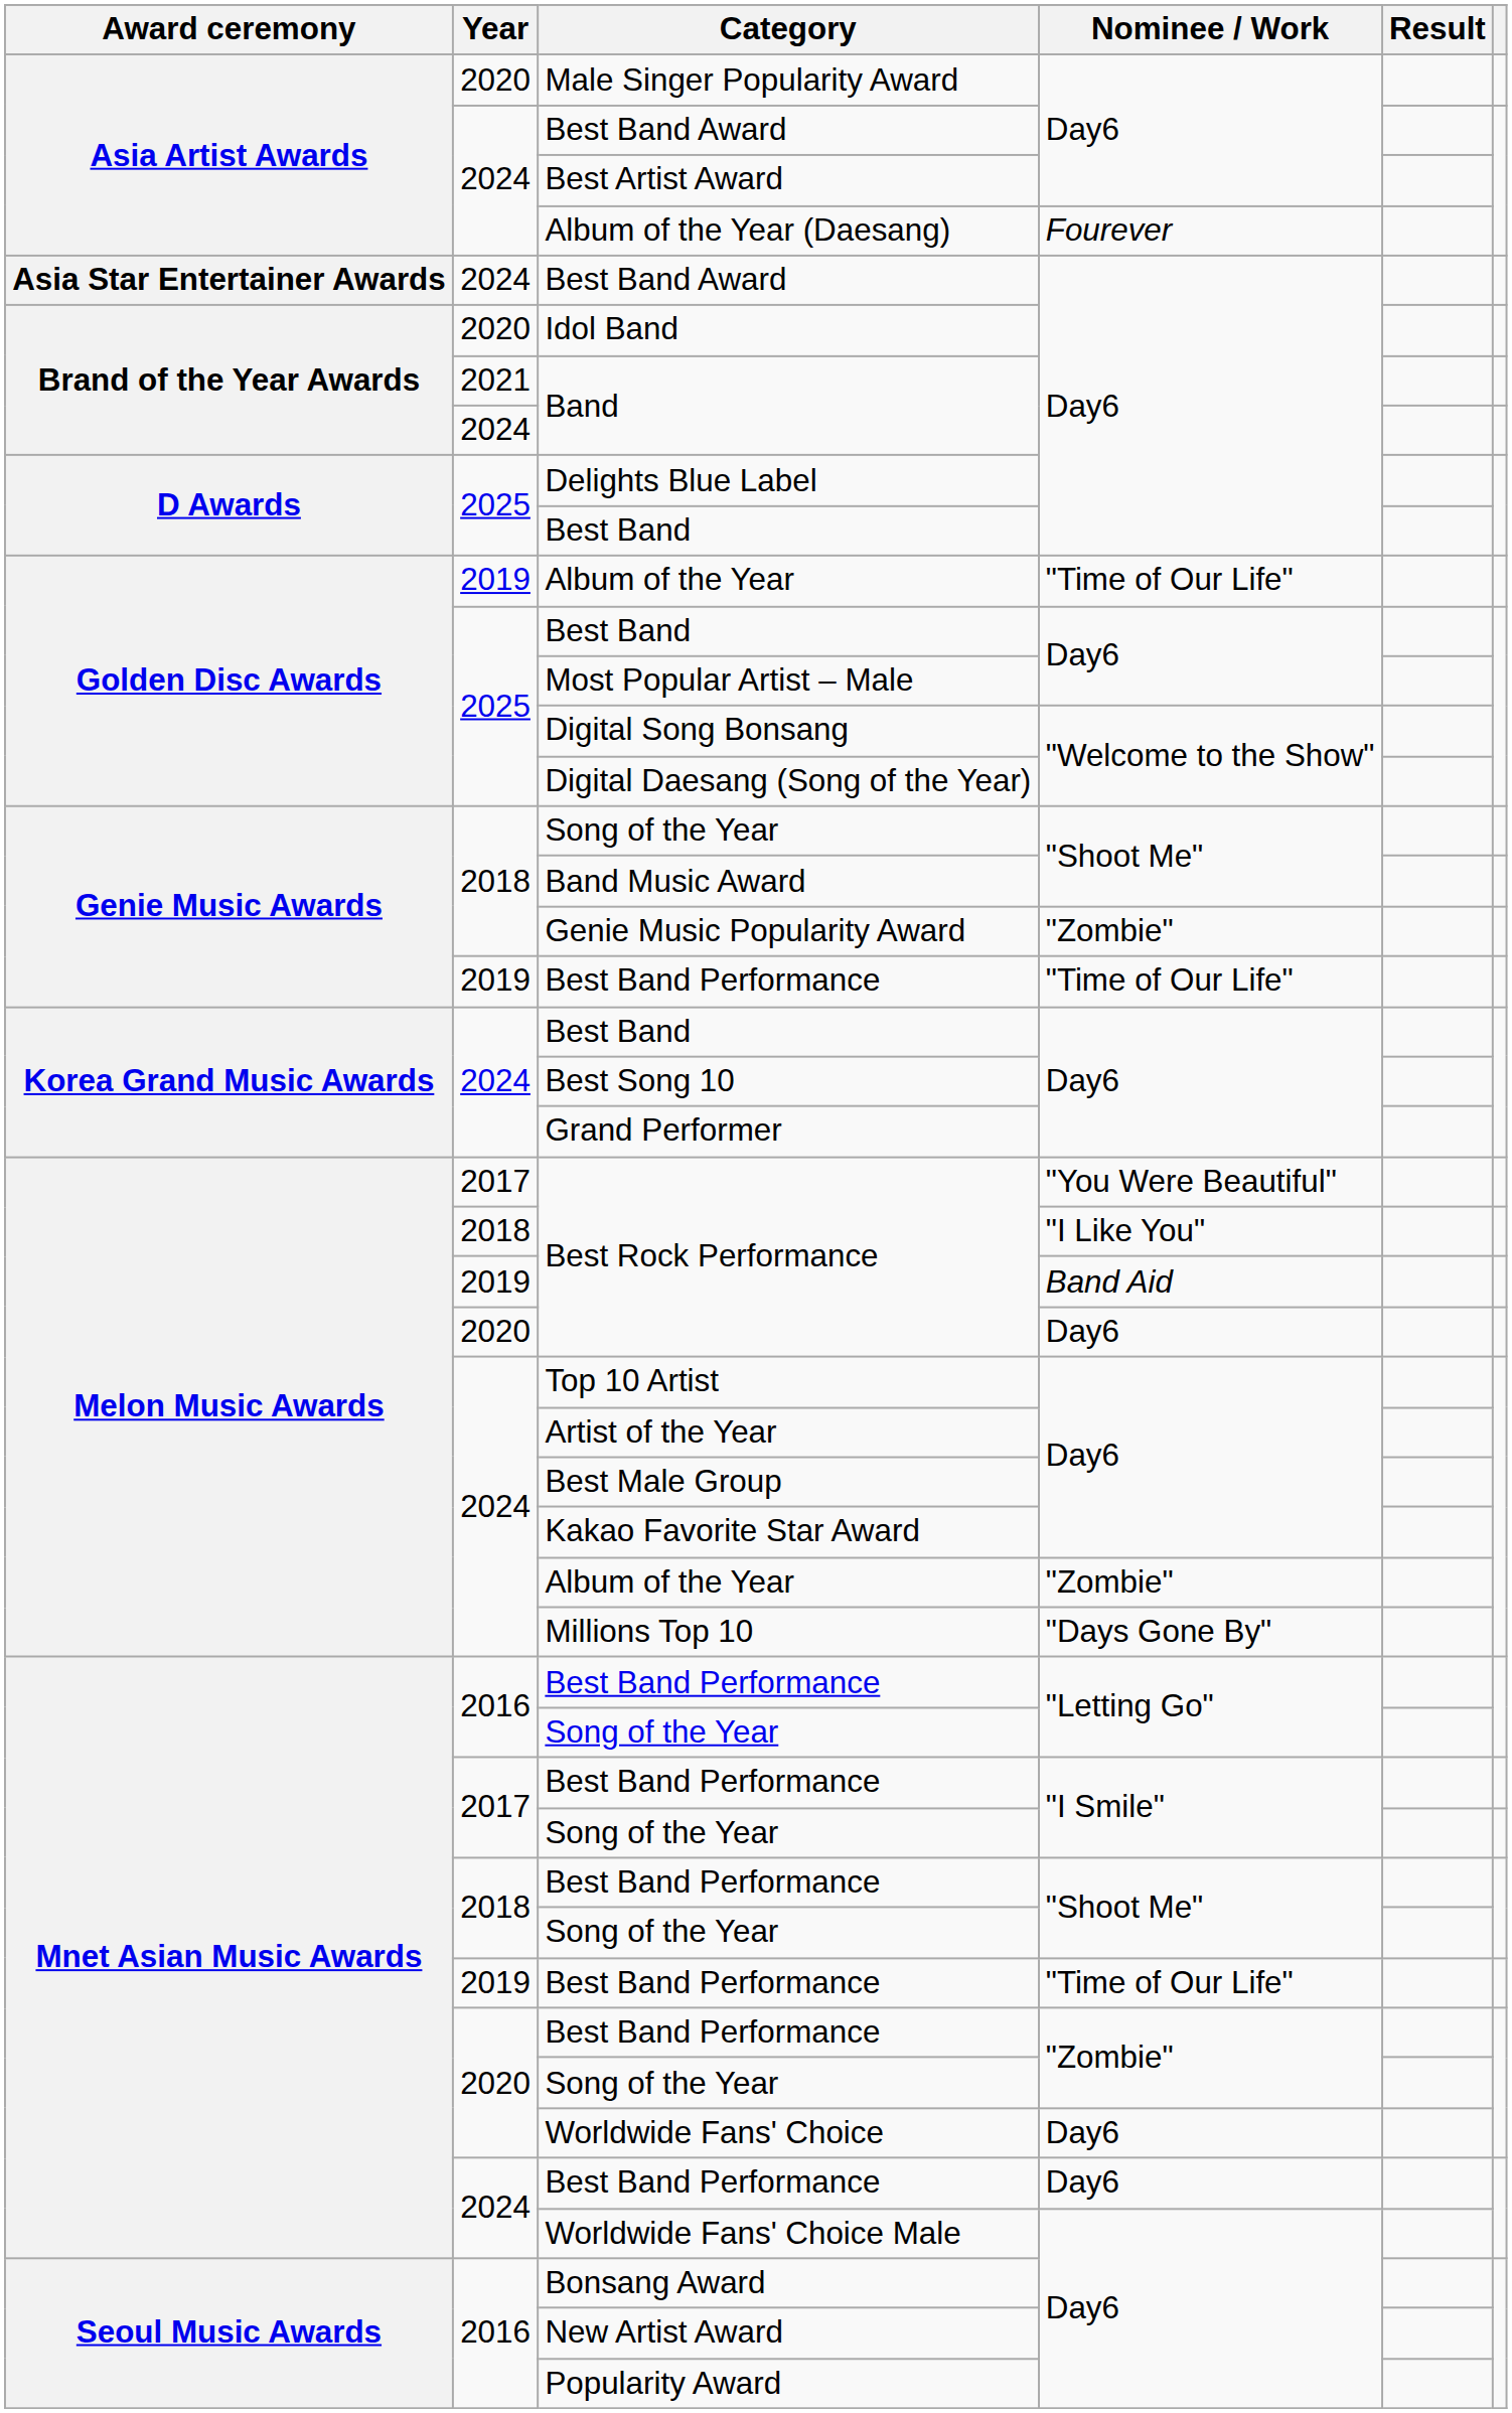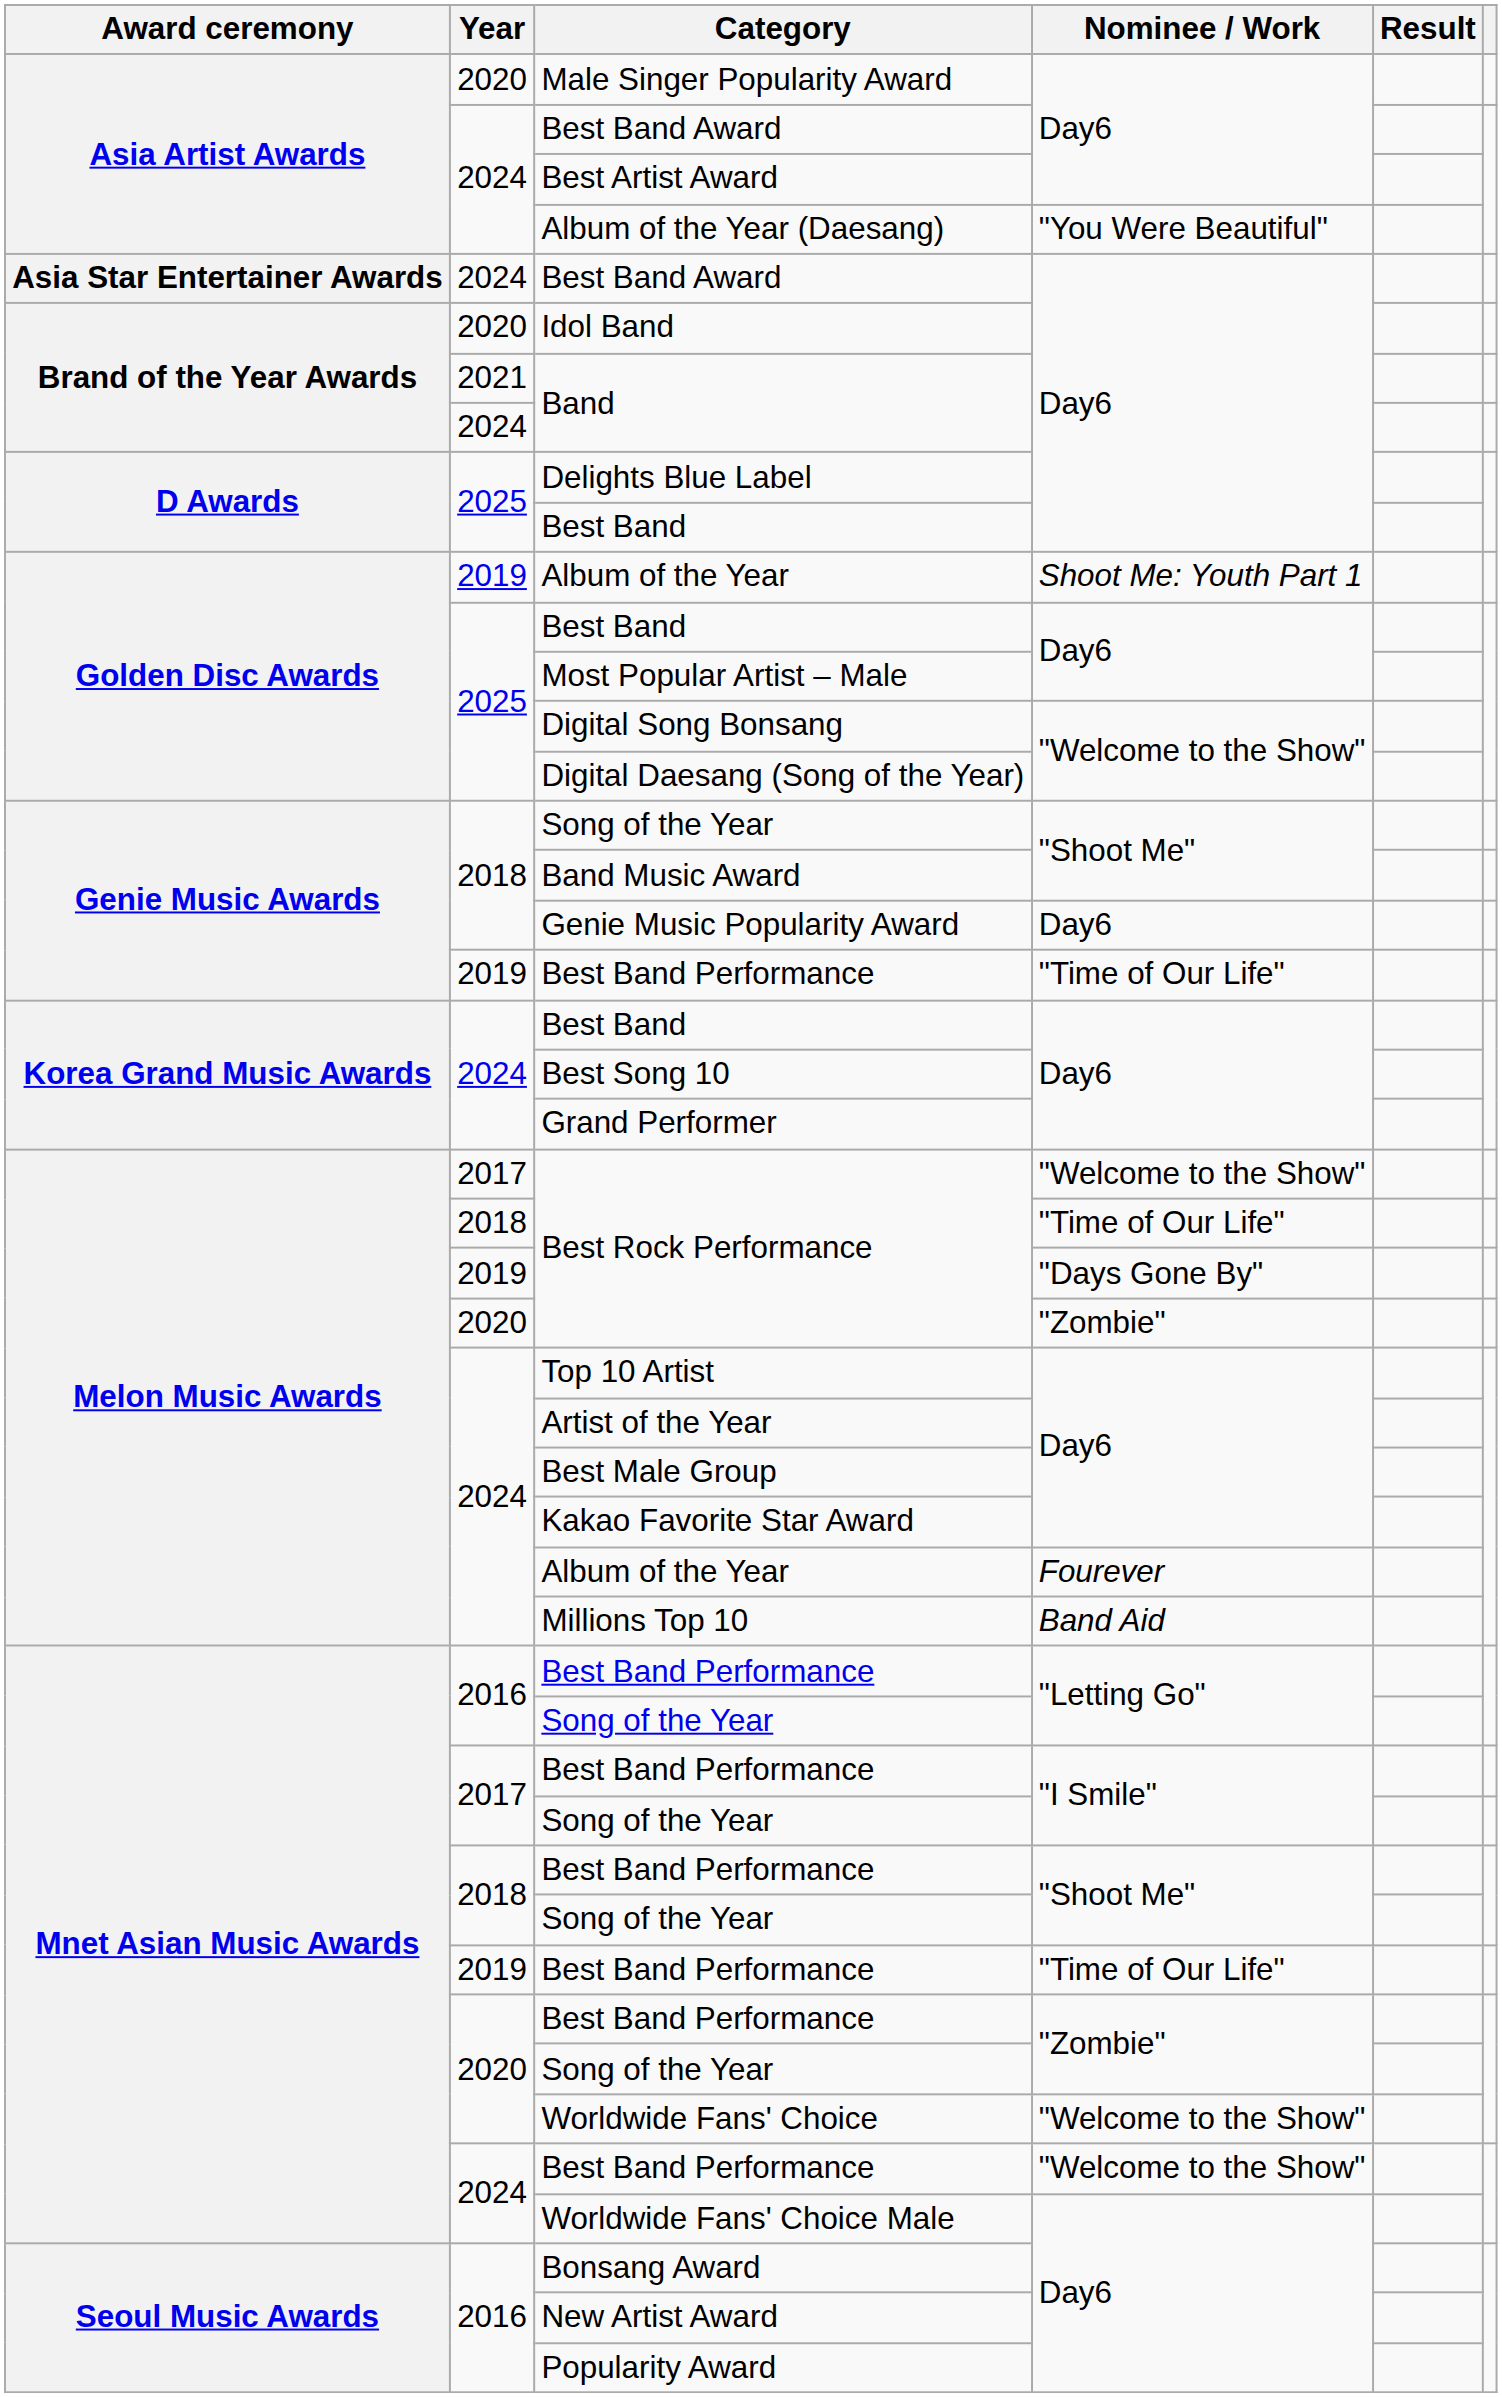 <table class="wikitable sortable plainrowheaders">
 <tr>
 <th scope="col">Award ceremony</th>
 <th scope="col">Year</th>
 <th scope="col">Category</th>
 <th scope="col">Nominee / Work</th>
 <th scope="col">Result</th>
 <th scope="col" class="unsortable"></th>
 </tr>
 <tr>
 <th scope="row" rowspan="4"><a href='#'>Asia Artist Awards</a></th>
 <td>2020</td>
 <td>Male Singer Popularity Award</td>
 <td rowspan="3">Day6</td>
 <td></td>
 <td style="text-align:center"></td>
 </tr>
 <tr>
 <td rowspan="3">2024</td>
 <td>Best Band Award</td>
 <td></td>
 <td rowspan="3" style="text-align:center"></td>
 </tr>
 <tr>
 <td>Best Artist Award</td>
 <td></td>
 </tr>
 <tr>
 <td>Album of the Year (Daesang)</td>
-<td><em>Fourever</em></td>
+<td>"You Were Beautiful"</td>
 <td></td>
 </tr>
 <tr>
 <th scope="row">Asia Star Entertainer Awards</th>
 <td>2024</td>
 <td>Best Band Award</td>
 <td rowspan="6">Day6</td>
 <td></td>
 <td style="text-align:center"></td>
 </tr>
 <tr>
 <th scope="row" rowspan="3">Brand of the Year Awards</th>
 <td>2020</td>
 <td>Idol Band</td>
 <td></td>
 <td style="text-align:center"></td>
 </tr>
 <tr>
 <td>2021</td>
 <td rowspan="2">Band</td>
 <td></td>
 <td style="text-align:center"></td>
 </tr>
 <tr>
 <td>2024</td>
 <td></td>
 <td style="text-align:center"></td>
 </tr>
 <tr>
 <th scope="row" rowspan="2"><a href='#'>D Awards</a></th>
 <td rowspan="2"><a href='#'>2025</a></td>
 <td>Delights Blue Label</td>
 <td></td>
 <td rowspan="2" style="text-align:center"></td>
 </tr>
 <tr>
 <td>Best Band</td>
 <td></td>
 </tr>
 <tr>
 <th scope="row" rowspan="5"><a href='#'>Golden Disc Awards</a></th>
 <td><a href='#'>2019</a></td>
 <td>Album of the Year</td>
-<td>"Time of Our Life"</td>
+<td><em>Shoot Me: Youth Part 1</em></td>
 <td></td>
 <td style="text-align:center"></td>
 </tr>
 <tr>
 <td rowspan="4"><a href='#'>2025</a></td>
 <td>Best Band</td>
 <td rowspan="2">Day6</td>
 <td></td>
 <td style="text-align:center" rowspan="4"></td>
 </tr>
 <tr>
 <td>Most Popular Artist – Male</td>
 <td></td>
 </tr>
 <tr>
 <td>Digital Song Bonsang</td>
 <td rowspan="2">"Welcome to the Show"</td>
 <td></td>
 </tr>
 <tr>
 <td>Digital Daesang (Song of the Year)</td>
 <td></td>
 </tr>
 <tr>
 <th scope="row" rowspan="4"><a href='#'>Genie Music Awards</a></th>
 <td rowspan="3">2018</td>
 <td>Song of the Year</td>
 <td rowspan="2">"Shoot Me"</td>
 <td></td>
 <td style="text-align:center"></td>
 </tr>
 <tr>
 <td>Band Music Award</td>
 <td></td>
 <td style="text-align:center"></td>
 </tr>
 <tr>
 <td>Genie Music Popularity Award</td>
-<td>"Zombie"</td>
+<td>Day6</td>
 <td></td>
 <td style="text-align:center"></td>
 </tr>
 <tr>
 <td>2019</td>
 <td>Best Band Performance</td>
 <td>"Time of Our Life"</td>
 <td></td>
 <td style="text-align:center"></td>
 </tr>
 <tr>
 <th scope="row" rowspan="3"><a href='#'>Korea Grand Music Awards</a></th>
 <td rowspan="3"><a href='#'>2024</a></td>
 <td>Best Band</td>
 <td rowspan="3">Day6</td>
 <td></td>
 <td style="text-align:center" rowspan="3"></td>
 </tr>
 <tr>
 <td>Best Song 10</td>
 <td></td>
 </tr>
 <tr>
 <td>Grand Performer</td>
 <td></td>
 </tr>
 <tr>
 <th scope="row" rowspan="10"><a href='#'>Melon Music Awards</a></th>
 <td>2017</td>
 <td rowspan="4">Best Rock Performance</td>
-<td>"You Were Beautiful"</td>
+<td>"Welcome to the Show"</td>
 <td></td>
 <td style="text-align:center"></td>
 </tr>
 <tr>
 <td>2018</td>
-<td>"I Like You"</td>
+<td>"Time of Our Life"</td>
 <td></td>
 <td style="text-align:center"></td>
 </tr>
 <tr>
 <td>2019</td>
-<td><em>Band Aid</em></td>
+<td>"Days Gone By"</td>
 <td></td>
 <td style="text-align:center"></td>
 </tr>
 <tr>
 <td>2020</td>
-<td>Day6</td>
+<td>"Zombie"</td>
 <td></td>
 <td style="text-align:center"></td>
 </tr>
 <tr>
 <td rowspan="6">2024</td>
 <td>Top 10 Artist</td>
 <td rowspan="4">Day6</td>
 <td></td>
 <td style="text-align:center" rowspan="6"></td>
 </tr>
 <tr>
 <td>Artist of the Year</td>
 <td></td>
 </tr>
 <tr>
 <td>Best Male Group</td>
 <td></td>
 </tr>
 <tr>
 <td>Kakao Favorite Star Award</td>
 <td></td>
 </tr>
 <tr>
 <td>Album of the Year</td>
-<td>"Zombie"</td>
+<td><em>Fourever</em></td>
 <td></td>
 </tr>
 <tr>
 <td>Millions Top 10</td>
-<td>"Days Gone By"</td>
+<td><em>Band Aid</em></td>
 <td></td>
 </tr>
 <tr>
 <th scope="row" rowspan="12"><a href='#'>Mnet Asian Music Awards</a></th>
 <td rowspan="2">2016</td>
 <td><a href='#'>Best Band Performance</a></td>
 <td rowspan="2">"Letting Go"</td>
 <td></td>
 <td style="text-align:center" rowspan="2"></td>
 </tr>
 <tr>
 <td><a href='#'>Song of the Year</a></td>
 <td></td>
 </tr>
 <tr>
 <td rowspan="2">2017</td>
 <td>Best Band Performance</td>
 <td rowspan="2">"I Smile"</td>
 <td></td>
 <td style="text-align:center"></td>
 </tr>
 <tr>
 <td>Song of the Year</td>
 <td></td>
 <td style="text-align:center"></td>
 </tr>
 <tr>
 <td rowspan="2">2018</td>
 <td>Best Band Performance</td>
 <td rowspan="2">"Shoot Me"</td>
 <td></td>
 <td style="text-align:center" rowspan="2"></td>
 </tr>
 <tr>
 <td>Song of the Year</td>
 <td></td>
 </tr>
 <tr>
 <td>2019</td>
 <td>Best Band Performance</td>
 <td>"Time of Our Life"</td>
 <td></td>
 <td style="text-align:center"></td>
 </tr>
 <tr>
 <td rowspan="3">2020</td>
 <td>Best Band Performance</td>
 <td rowspan="2">"Zombie"</td>
 <td></td>
 <td style="text-align:center" rowspan="3"></td>
 </tr>
 <tr>
 <td>Song of the Year</td>
 <td></td>
 </tr>
 <tr>
 <td>Worldwide Fans' Choice</td>
-<td>Day6</td>
+<td>"Welcome to the Show"</td>
 <td></td>
 </tr>
 <tr>
 <td rowspan="2">2024</td>
 <td>Best Band Performance</td>
-<td>Day6</td>
+<td>"Welcome to the Show"</td>
 <td></td>
 <td style="text-align:center" rowspan="2"></td>
 </tr>
 <tr>
 <td>Worldwide Fans' Choice Male</td>
 <td rowspan="4">Day6</td>
 <td></td>
 </tr>
 <tr>
 <th scope="row" rowspan="3"><a href='#'>Seoul Music Awards</a></th>
 <td rowspan="3">2016</td>
 <td>Bonsang Award</td>
 <td></td>
 <td style="text-align:center" rowspan="3"></td>
 </tr>
 <tr>
 <td>New Artist Award</td>
 <td></td>
 </tr>
 <tr>
 <td>Popularity Award</td>
 <td></td>
 </tr>
 </table>
